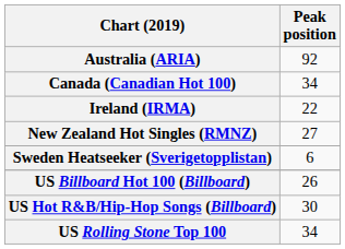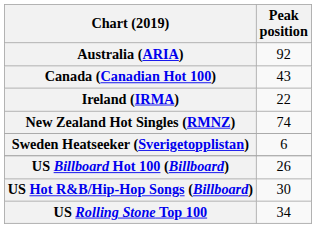 <table class="wikitable sortable plainrowheaders" style="text-align:center">
 <tr>
 <th scope="col">Chart (2019)</th>
 <th scope="col">Peak<br>position</th>
 </tr>
 <tr>
 <th scope="row">Australia (<a href='#'>ARIA</a>)</th>
 <td>92</td>
 </tr>
 <tr>
 <th scope="row">Canada (<a href='#'>Canadian Hot 100</a>)</th>
-<td>34</td>
+<td>43</td>
 </tr>
 <tr>
 <th scope="row">Ireland (<a href='#'>IRMA</a>)</th>
 <td>22</td>
 </tr>
 <tr>
 <th scope="row">New Zealand Hot Singles (<a href='#'>RMNZ</a>)</th>
-<td>27</td>
+<td>74</td>
 </tr>
 <tr>
 </tr>
 <tr>
 <th scope="row">Sweden Heatseeker (<a href='#'>Sverigetopplistan</a>)</th>
 <td>6</td>
 </tr>
 <tr>
 </tr>
 <tr>
 <th scope="row">US <a href='#'><em>Billboard</em> Hot 100</a> (<em><a href='#'>Billboard</a></em>)</th>
 <td>26</td>
 </tr>
 <tr>
 <th scope="row">US <a href='#'>Hot R&B/Hip-Hop Songs</a> (<em><a href='#'>Billboard</a></em>)</th>
 <td>30</td>
 </tr>
 <tr>
 <th scope="row">US <a href='#'><em>Rolling Stone</em> Top 100</a></th>
 <td>34</td>
 </tr>
 </table>
